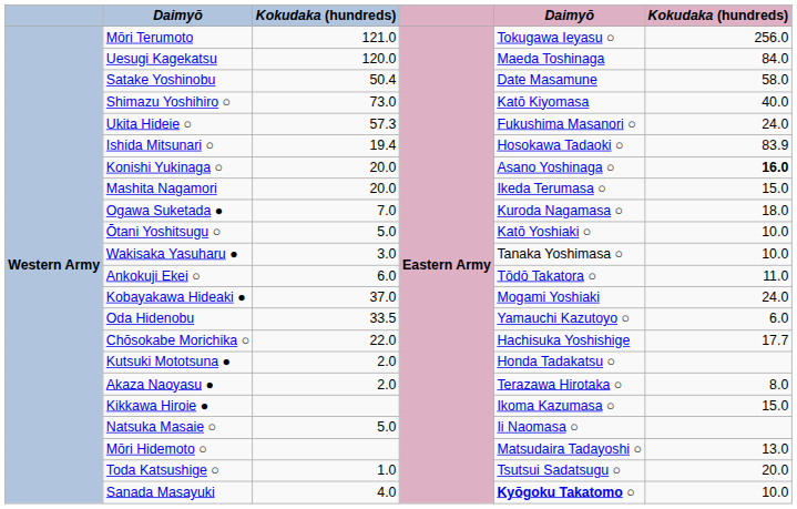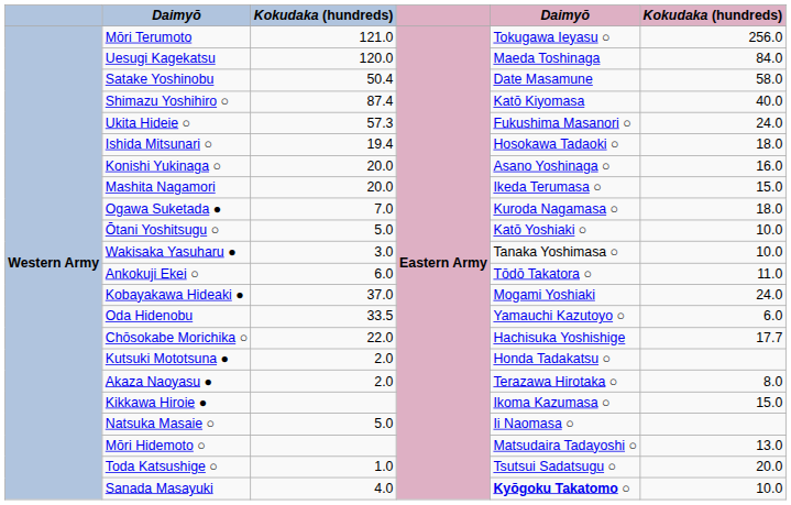 <table class="wikitable">
 <tr>
 <th scope="col" style="background-color:#b0c4de;"></th>
 <th scope="col" style="background-color:#b0c4de;"><em>Daimyō</em></th>
 <th scope="col" style="background-color:#b0c4de;"><em>Kokudaka</em> (hundreds)</th>
 <th scope="col" style="background-color:#deb0c4;"></th>
 <th scope="col" style="background-color:#deb0c4;"><em>Daimyō</em></th>
 <th scope="col" style="background-color:#deb0c4;"><em>Kokudaka</em> (hundreds)</th>
 </tr>
 <tr>
 <th rowspan="22" style="background-color:#b0c4de;">Western Army</th>
 <td> <a href='#'>Mōri Terumoto</a></td>
 <td style="text-align:right;">121.0</td>
 <th rowspan="22" style="background-color:#deb0c4;">Eastern Army</th>
 <td> <a href='#'>Tokugawa Ieyasu</a> ○</td>
 <td style="text-align:right;">256.0</td>
 </tr>
 <tr>
 <td> <a href='#'>Uesugi Kagekatsu</a></td>
 <td style="text-align:right;">120.0</td>
 <td> <a href='#'>Maeda Toshinaga</a></td>
 <td style="text-align:right;">84.0</td>
 </tr>
 <tr>
 <td> <a href='#'>Satake Yoshinobu</a></td>
 <td style="text-align:right;">50.4</td>
 <td> <a href='#'>Date Masamune</a></td>
 <td style="text-align:right;">58.0</td>
 </tr>
 <tr>
 <td> <a href='#'>Shimazu Yoshihiro</a> ○</td>
-<td style="text-align:right;">73.0</td>
+<td style="text-align:right;">87.4</td>
 <td> <a href='#'>Katō Kiyomasa</a></td>
 <td style="text-align:right;">40.0</td>
 </tr>
 <tr>
 <td> <a href='#'>Ukita Hideie</a> ○</td>
 <td style="text-align:right;">57.3</td>
 <td> <a href='#'>Fukushima Masanori</a> ○</td>
 <td style="text-align:right;">24.0</td>
 </tr>
 <tr>
 <td> <a href='#'>Ishida Mitsunari</a> ○</td>
 <td style="text-align:right;">19.4</td>
 <td> <a href='#'>Hosokawa Tadaoki</a> ○</td>
-<td style="text-align:right;">83.9</td>
+<td style="text-align:right;">18.0</td>
 </tr>
 <tr>
 <td> <a href='#'>Konishi Yukinaga</a> ○</td>
 <td style="text-align:right;">20.0</td>
 <td> <a href='#'>Asano Yoshinaga</a> ○</td>
-<td style="text-align:right;"><strong>16.0</strong></td>
+<td style="text-align:right;">16.0</td>
 </tr>
 <tr>
 <td> <a href='#'>Mashita Nagamori</a></td>
 <td style="text-align:right;">20.0</td>
 <td> <a href='#'>Ikeda Terumasa</a> ○</td>
 <td style="text-align:right;">15.0</td>
 </tr>
 <tr>
 <td> <a href='#'>Ogawa Suketada</a> ●</td>
 <td style="text-align:right;">7.0</td>
 <td> <a href='#'>Kuroda Nagamasa</a> ○</td>
 <td style="text-align:right;">18.0</td>
 </tr>
 <tr>
 <td> <a href='#'>Ōtani Yoshitsugu</a> ○</td>
 <td style="text-align:right;">5.0</td>
 <td> <a href='#'>Katō Yoshiaki</a> ○</td>
 <td style="text-align:right;">10.0</td>
 </tr>
 <tr>
 <td> <a href='#'>Wakisaka Yasuharu</a> ●</td>
 <td style="text-align:right;">3.0</td>
 <td> Tanaka Yoshimasa ○</td>
 <td style="text-align:right;">10.0</td>
 </tr>
 <tr>
 <td> <a href='#'>Ankokuji Ekei</a> ○</td>
 <td style="text-align:right;">6.0</td>
 <td> <a href='#'>Tōdō Takatora</a> ○</td>
 <td style="text-align:right;">11.0</td>
 </tr>
 <tr>
 <td> <a href='#'>Kobayakawa Hideaki</a> ●</td>
 <td style="text-align:right;">37.0</td>
 <td> <a href='#'>Mogami Yoshiaki</a></td>
 <td style="text-align:right;">24.0</td>
 </tr>
 <tr>
 <td> <a href='#'>Oda Hidenobu</a></td>
 <td style="text-align:right;">33.5</td>
 <td> <a href='#'>Yamauchi Kazutoyo</a> ○</td>
 <td style="text-align:right;">6.0</td>
 </tr>
 <tr>
 <td> <a href='#'>Chōsokabe Morichika</a> ○</td>
 <td style="text-align:right;">22.0</td>
 <td> <a href='#'>Hachisuka Yoshishige</a></td>
 <td style="text-align:right;">17.7</td>
 </tr>
 <tr>
 <td> <a href='#'>Kutsuki Mototsuna</a> ●</td>
 <td style="text-align:right;">2.0</td>
 <td> <a href='#'>Honda Tadakatsu</a> ○</td>
 <td style="text-align:right;"></td>
 </tr>
 <tr>
 <td> <a href='#'>Akaza Naoyasu</a> ●</td>
 <td style="text-align:right;">2.0</td>
 <td> <a href='#'>Terazawa Hirotaka</a> ○</td>
 <td style="text-align:right;">8.0</td>
 </tr>
 <tr>
 <td> <a href='#'>Kikkawa Hiroie</a> ●</td>
 <td style="text-align:right;"></td>
 <td> <a href='#'>Ikoma Kazumasa</a> ○</td>
 <td style="text-align:right;">15.0</td>
 </tr>
 <tr>
 <td> <a href='#'>Natsuka Masaie</a> ○</td>
 <td style="text-align:right;">5.0</td>
 <td> <a href='#'>Ii Naomasa</a> ○</td>
 <td style="text-align:right;"></td>
 </tr>
 <tr>
 <td> <a href='#'>Mōri Hidemoto</a> ○</td>
 <td style="text-align:right;"></td>
 <td> <a href='#'>Matsudaira Tadayoshi</a> ○</td>
 <td style="text-align:right;">13.0</td>
 </tr>
 <tr>
 <td> <a href='#'>Toda Katsushige</a> ○</td>
 <td style="text-align:right;">1.0</td>
 <td> <a href='#'>Tsutsui Sadatsugu</a> ○</td>
 <td style="text-align:right;">20.0</td>
 </tr>
 <tr>
 <td> <a href='#'>Sanada Masayuki</a></td>
 <td style="text-align:right;">4.0</td>
 <td><strong> <a href='#'>Kyōgoku Takatomo</a> ○</strong></td>
 <td style="text-align:right;">10.0</td>
 </tr>
 </table>
